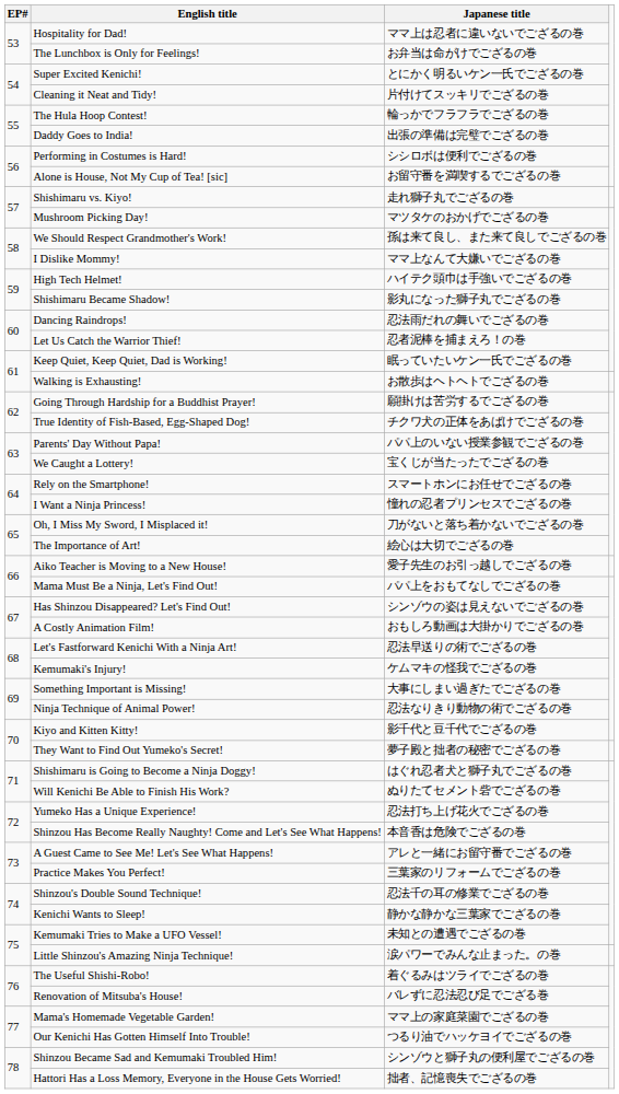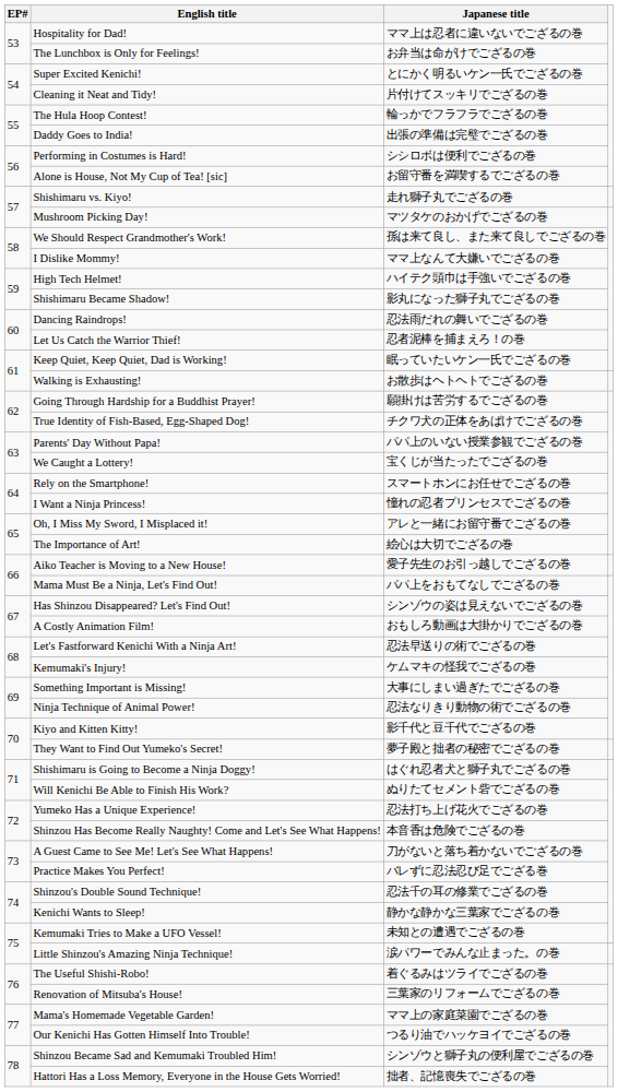 <table class="wikitable">
 <tr>
 <th>EP#</th>
 <th>English title</th>
 <th>Japanese title</th>
 </tr>
 <tr>
 <td rowspan="2">53</td>
 <td>Hospitality for Dad!</td>
 <td>ママ上は忍者に違いないでござるの巻</td>
 </tr>
 <tr>
 <td>The Lunchbox is Only for Feelings!</td>
 <td>お弁当は命がけでござるの巻</td>
 </tr>
 <tr>
 <td rowspan="2">54</td>
 <td>Super Excited Kenichi!</td>
 <td>とにかく明るいケン一氏でござるの巻</td>
 </tr>
 <tr>
 <td>Cleaning it Neat and Tidy!</td>
 <td>片付けてスッキリでござるの巻</td>
 </tr>
 <tr>
 <td rowspan="2">55</td>
 <td>The Hula Hoop Contest!</td>
 <td>輪っかでフラフラでござるの巻</td>
 </tr>
 <tr>
 <td>Daddy Goes to India!</td>
 <td>出張の準備は完璧でござるの巻</td>
 </tr>
 <tr>
 <td rowspan="2">56</td>
 <td>Performing in Costumes is Hard!</td>
 <td>シシロボは便利でござるの巻</td>
 </tr>
 <tr>
 <td>Alone is House, Not My Cup of Tea! [sic]</td>
 <td>お留守番を満喫するでござるの巻</td>
 </tr>
 <tr>
 <td rowspan="2">57</td>
 <td>Shishimaru vs. Kiyo!</td>
 <td>走れ獅子丸でござるの巻</td>
 <td></td>
 </tr>
 <tr>
 <td>Mushroom Picking Day!</td>
 <td>マツタケのおかげでござるの巻</td>
 </tr>
 <tr>
 <td rowspan="2">58</td>
 <td>We Should Respect Grandmother's Work!</td>
 <td>孫は来て良し、また来て良しでござるの巻</td>
 </tr>
 <tr>
 <td>I Dislike Mommy!</td>
 <td>ママ上なんて大嫌いでござるの巻</td>
 </tr>
 <tr>
 <td rowspan="2">59</td>
 <td>High Tech Helmet!</td>
 <td>ハイテク頭巾は手強いでござるの巻</td>
 </tr>
 <tr>
 <td>Shishimaru Became Shadow!</td>
 <td>影丸になった獅子丸でござるの巻</td>
 </tr>
 <tr>
 <td rowspan="2">60</td>
 <td>Dancing Raindrops!</td>
 <td>忍法雨だれの舞いでござるの巻</td>
 </tr>
 <tr>
 <td>Let Us Catch the Warrior Thief!</td>
 <td>忍者泥棒を捕まえろ！の巻</td>
 </tr>
 <tr>
 <td rowspan="2">61</td>
 <td>Keep Quiet, Keep Quiet, Dad is Working!</td>
 <td>眠っていたいケン一氏でござるの巻</td>
 </tr>
 <tr>
 <td>Walking is Exhausting!</td>
 <td>お散歩はヘトヘトでござるの巻</td>
 <td></td>
 </tr>
 <tr>
 <td rowspan="2">62</td>
 <td>Going Through Hardship for a Buddhist Prayer!</td>
 <td>願掛けは苦労するでござるの巻</td>
 </tr>
 <tr>
 <td>True Identity of Fish-Based, Egg-Shaped Dog!</td>
 <td>チクワ犬の正体をあばけでござるの巻</td>
 </tr>
 <tr>
 <td rowspan="2">63</td>
 <td>Parents' Day Without Papa!</td>
 <td>パパ上のいない授業参観でござるの巻</td>
 </tr>
 <tr>
 <td>We Caught a Lottery!</td>
 <td>宝くじが当たったでござるの巻</td>
 </tr>
 <tr>
 <td rowspan="2">64</td>
 <td>Rely on the Smartphone!</td>
 <td>スマートホンにお任せでござるの巻</td>
 </tr>
 <tr>
 <td>I Want a Ninja Princess!</td>
 <td>憧れの忍者プリンセスでござるの巻</td>
 </tr>
 <tr>
 <td rowspan="2">65</td>
 <td>Oh, I Miss My Sword, I Misplaced it!</td>
-<td>刀がないと落ち着かないでござるの巻</td>
+<td>アレと一緒にお留守番でござるの巻</td>
 </tr>
 <tr>
 <td>The Importance of Art!</td>
 <td>絵心は大切でござるの巻</td>
 </tr>
 <tr>
 <td rowspan="2">66</td>
 <td>Aiko Teacher is Moving to a New House!</td>
 <td>愛子先生のお引っ越しでござるの巻</td>
 <td></td>
 </tr>
 <tr>
 <td>Mama Must Be a Ninja, Let's Find Out!</td>
 <td>パパ上をおもてなしでござるの巻</td>
 </tr>
 <tr>
 <td rowspan="2">67</td>
 <td>Has Shinzou Disappeared? Let's Find Out!</td>
 <td>シンゾウの姿は見えないでござるの巻</td>
 </tr>
 <tr>
 <td>A Costly Animation Film!</td>
 <td>おもしろ動画は大掛かりでござるの巻</td>
 </tr>
 <tr>
 <td rowspan="2">68</td>
 <td>Let's Fastforward Kenichi With a Ninja Art!</td>
 <td>忍法早送りの術でござるの巻</td>
 </tr>
 <tr>
 <td>Kemumaki's Injury!</td>
 <td>ケムマキの怪我でござるの巻</td>
 </tr>
 <tr>
 <td rowspan="2">69</td>
 <td>Something Important is Missing!</td>
 <td>大事にしまい過ぎたでござるの巻</td>
 </tr>
 <tr>
 <td>Ninja Technique of Animal Power!</td>
 <td>忍法なりきり動物の術でござるの巻</td>
 </tr>
 <tr>
 <td rowspan="2">70</td>
 <td>Kiyo and Kitten Kitty!</td>
 <td>影千代と豆千代でござるの巻</td>
 </tr>
 <tr>
 <td>They Want to Find Out Yumeko's Secret!</td>
 <td>夢子殿と拙者の秘密でござるの巻</td>
 <td></td>
 </tr>
 <tr>
 <td rowspan="2">71</td>
 <td>Shishimaru is Going to Become a Ninja Doggy!</td>
 <td>はぐれ忍者犬と獅子丸でござるの巻</td>
 </tr>
 <tr>
 <td>Will Kenichi Be Able to Finish His Work?</td>
 <td>ぬりたてセメント砦でござるの巻</td>
 </tr>
 <tr>
 <td rowspan="2">72</td>
 <td>Yumeko Has a Unique Experience!</td>
 <td>忍法打ち上げ花火でござるの巻</td>
 </tr>
 <tr>
 <td>Shinzou Has Become Really Naughty! Come and Let's See What Happens!</td>
 <td>本音香は危険でござるの巻</td>
 </tr>
 <tr>
 <td rowspan="2">73</td>
 <td>A Guest Came to See Me! Let's See What Happens!</td>
-<td>アレと一緒にお留守番でござるの巻</td>
+<td>刀がないと落ち着かないでござるの巻</td>
 </tr>
 <tr>
 <td>Practice Makes You Perfect!</td>
-<td>三葉家のリフォームでござるの巻</td>
+<td>バレずに忍法忍び足でござる巻</td>
 </tr>
 <tr>
 <td rowspan="2">74</td>
 <td>Shinzou's Double Sound Technique!</td>
 <td>忍法千の耳の修業でござるの巻</td>
 </tr>
 <tr>
 <td>Kenichi Wants to Sleep!</td>
 <td>静かな静かな三葉家でござるの巻</td>
 </tr>
 <tr>
 <td rowspan="2">75</td>
 <td>Kemumaki Tries to Make a UFO Vessel!</td>
 <td>未知との遭遇でござるの巻</td>
 </tr>
 <tr>
 <td>Little Shinzou's Amazing Ninja Technique!</td>
 <td>涙パワーでみんな止まった。の巻</td>
 <td></td>
 </tr>
 <tr>
 <td rowspan="2">76</td>
 <td>The Useful Shishi-Robo!</td>
 <td>着ぐるみはツライでござるの巻</td>
 </tr>
 <tr>
 <td>Renovation of Mitsuba's House!</td>
-<td>バレずに忍法忍び足でござる巻</td>
+<td>三葉家のリフォームでござるの巻</td>
 </tr>
 <tr>
 <td rowspan="2">77</td>
 <td>Mama's Homemade Vegetable Garden!</td>
 <td>ママ上の家庭菜園でござるの巻</td>
 </tr>
 <tr>
 <td>Our Kenichi Has Gotten Himself Into Trouble!</td>
 <td>つるり油でハッケヨイでござるの巻</td>
 </tr>
 <tr>
 <td rowspan="2">78</td>
 <td>Shinzou Became Sad and Kemumaki Troubled Him!</td>
 <td>シンゾウと獅子丸の便利屋でござるの巻</td>
 </tr>
 <tr>
 <td>Hattori Has a Loss Memory, Everyone in the House Gets Worried!</td>
 <td>拙者、記憶喪失でござるの巻</td>
 </tr>
 </table>
